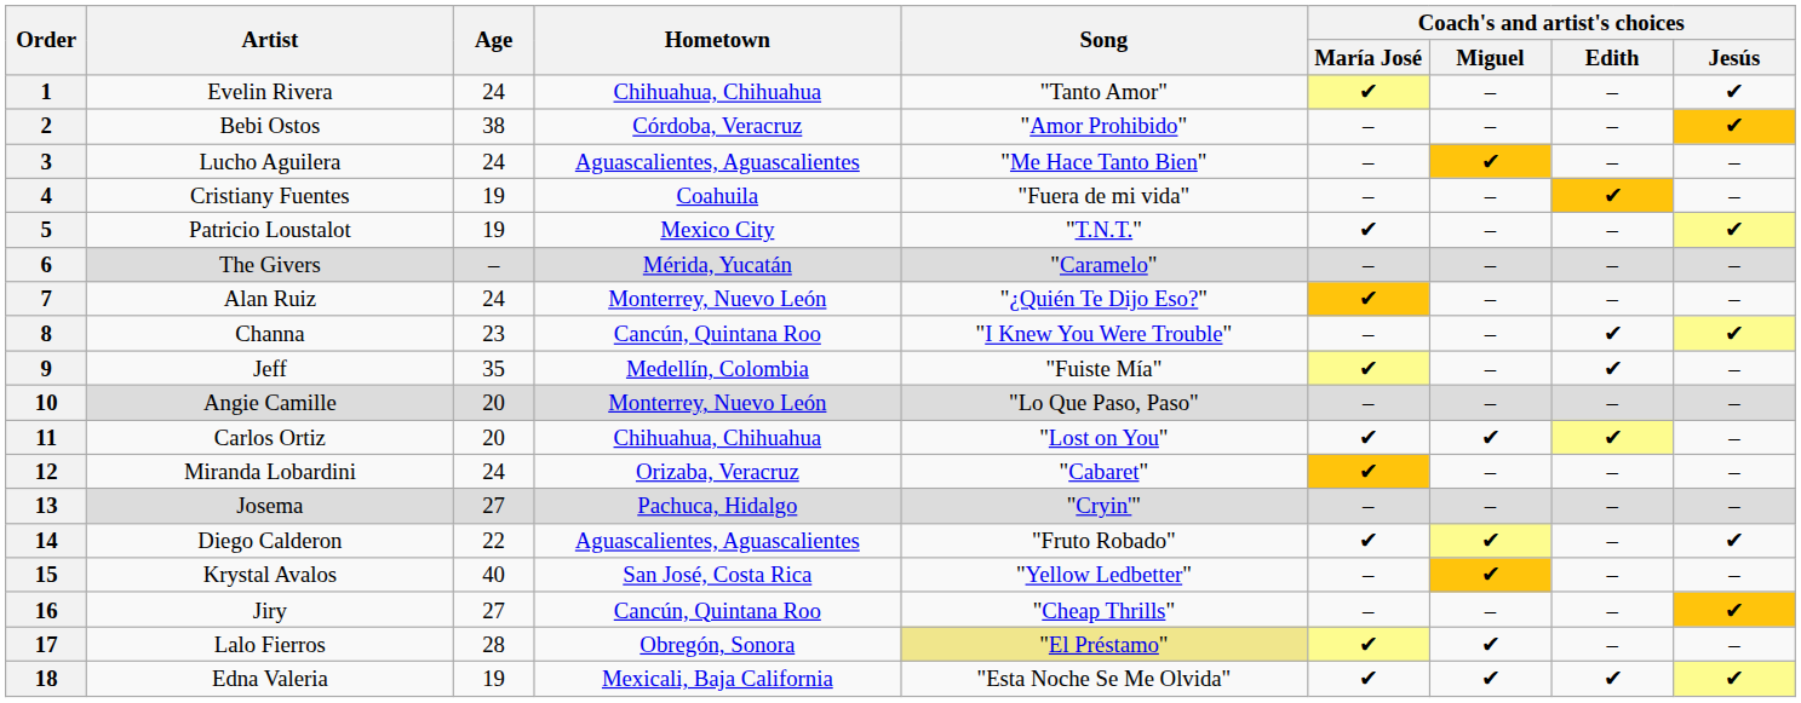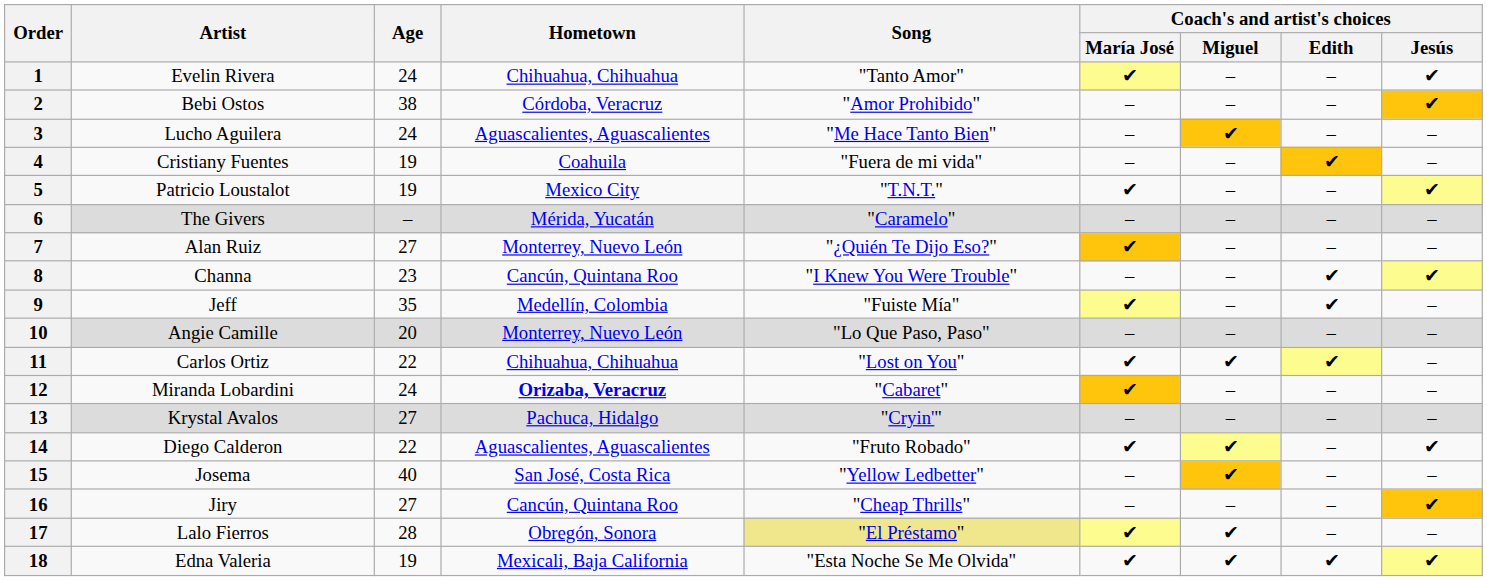 <table class="wikitable" style="text-align:center; line-height:17px; width:100%">
 <tr>
 <th scope="col" rowspan="2" style="width:04%">Order</th>
 <th scope="col" rowspan="2" style="width:18%">Artist</th>
 <th scope="col" rowspan="2" style="width:04%">Age</th>
 <th scope="col" rowspan="2" style="width:18%">Hometown</th>
 <th scope="col" rowspan="2" style="width:20%">Song</th>
 <th scope="col" colspan="4" style="width:24%">Coach's and artist's choices</th>
 </tr>
 <tr>
 <th style="width:06%">María José</th>
 <th style="width:06%">Miguel</th>
 <th style="width:06%">Edith</th>
 <th style="width:06%">Jesús</th>
 </tr>
 <tr>
 <th>1</th>
 <td>Evelin Rivera</td>
 <td>24</td>
 <td><a href='#'>Chihuahua, Chihuahua</a></td>
 <td>"Tanto Amor"</td>
 <td style="background:#fdfc8f">✔</td>
 <td>–</td>
 <td>–</td>
 <td>✔</td>
 </tr>
 <tr>
 <th>2</th>
 <td>Bebi Ostos</td>
 <td>38</td>
 <td><a href='#'>Córdoba, Veracruz</a></td>
 <td>"<a href='#'>Amor Prohibido</a>"</td>
 <td>–</td>
 <td>–</td>
 <td>–</td>
 <td style="background:#ffc40c">✔</td>
 </tr>
 <tr>
 <th>3</th>
 <td>Lucho Aguilera</td>
 <td>24</td>
 <td><a href='#'>Aguascalientes, Aguascalientes</a></td>
 <td>"<a href='#'>Me Hace Tanto Bien</a>"</td>
 <td>–</td>
 <td style="background:#ffc40c">✔</td>
 <td>–</td>
 <td>–</td>
 </tr>
 <tr>
 <th>4</th>
 <td>Cristiany Fuentes</td>
 <td>19</td>
 <td><a href='#'> Coahuila</a></td>
 <td>"Fuera de mi vida"</td>
 <td>–</td>
 <td>–</td>
 <td style="background:#ffc40c">✔</td>
 <td>–</td>
 </tr>
 <tr>
 <th>5</th>
 <td>Patricio Loustalot</td>
 <td>19</td>
 <td><a href='#'>Mexico City</a></td>
 <td>"<a href='#'>T.N.T.</a>"</td>
 <td>✔</td>
 <td>–</td>
 <td>–</td>
 <td style="background:#fdfc8f">✔</td>
 </tr>
 <tr style="background:#dcdcdc">
 <th>6</th>
 <td>The Givers</td>
 <td>–</td>
 <td><a href='#'>Mérida, Yucatán</a></td>
 <td>"<a href='#'>Caramelo</a>"</td>
 <td>–</td>
 <td>–</td>
 <td>–</td>
 <td>–</td>
 </tr>
 <tr>
 <th>7</th>
 <td>Alan Ruiz</td>
-<td>24</td>
+<td>27</td>
 <td><a href='#'>Monterrey, Nuevo León</a></td>
 <td>"<a href='#'>¿Quién Te Dijo Eso?</a>"</td>
 <td style="background:#ffc40c">✔</td>
 <td>–</td>
 <td>–</td>
 <td>–</td>
 </tr>
 <tr>
 <th>8</th>
 <td>Channa</td>
 <td>23</td>
 <td><a href='#'>Cancún, Quintana Roo</a></td>
 <td>"<a href='#'>I Knew You Were Trouble</a>"</td>
 <td>–</td>
 <td>–</td>
 <td>✔</td>
 <td style="background:#fdfc8f">✔</td>
 </tr>
 <tr>
 <th>9</th>
 <td>Jeff</td>
 <td>35</td>
 <td><a href='#'>Medellín, Colombia</a></td>
 <td>"Fuiste Mía"</td>
 <td style="background:#fdfc8f">✔</td>
 <td>–</td>
 <td>✔</td>
 <td>–</td>
 </tr>
 <tr style="background:#dcdcdc">
 <th>10</th>
 <td>Angie Camille</td>
 <td>20</td>
 <td><a href='#'>Monterrey, Nuevo León</a></td>
 <td>"Lo Que Paso, Paso"</td>
 <td>–</td>
 <td>–</td>
 <td>–</td>
 <td>–</td>
 </tr>
 <tr>
 <th>11</th>
 <td>Carlos Ortiz</td>
-<td>20</td>
+<td>22</td>
 <td><a href='#'>Chihuahua, Chihuahua</a></td>
 <td>"<a href='#'>Lost on You</a>"</td>
 <td>✔</td>
 <td>✔</td>
 <td style="background:#fdfc8f">✔</td>
 <td>–</td>
 </tr>
 <tr>
 <th>12</th>
 <td>Miranda Lobardini</td>
 <td>24</td>
-<td><a href='#'>Orizaba, Veracruz</a></td>
+<td><strong><a href='#'>Orizaba, Veracruz</a></strong></td>
 <td>"<a href='#'>Cabaret</a>"</td>
 <td style="background:#ffc40c">✔</td>
 <td>–</td>
 <td>–</td>
 <td>–</td>
 </tr>
 <tr style="background:#dcdcdc">
 <th>13</th>
-<td>Josema</td>
+<td>Krystal Avalos</td>
 <td>27</td>
 <td><a href='#'>Pachuca, Hidalgo</a></td>
 <td>"<a href='#'>Cryin'</a>"</td>
 <td>–</td>
 <td>–</td>
 <td>–</td>
 <td>–</td>
 </tr>
 <tr>
 <th>14</th>
 <td>Diego Calderon</td>
 <td>22</td>
 <td><a href='#'>Aguascalientes, Aguascalientes</a></td>
 <td>"Fruto Robado"</td>
 <td>✔</td>
 <td style="background:#fdfc8f">✔</td>
 <td>–</td>
 <td>✔</td>
 </tr>
 <tr>
 <th>15</th>
-<td>Krystal Avalos</td>
+<td>Josema</td>
 <td>40</td>
 <td><a href='#'>San José, Costa Rica</a></td>
 <td>"<a href='#'>Yellow Ledbetter</a>"</td>
 <td>–</td>
 <td style="background:#ffc40c">✔</td>
 <td>–</td>
 <td>–</td>
 </tr>
 <tr>
 <th>16</th>
 <td>Jiry</td>
 <td>27</td>
 <td><a href='#'>Cancún, Quintana Roo</a></td>
 <td>"<a href='#'>Cheap Thrills</a>"</td>
 <td>–</td>
 <td>–</td>
 <td>–</td>
 <td style="background:#ffc40c">✔</td>
 </tr>
 <tr>
 <th>17</th>
 <td>Lalo Fierros</td>
 <td>28</td>
 <td><a href='#'>Obregón, Sonora</a></td>
 <td style="background: khaki;">"<a href='#'>El Préstamo</a>"</td>
 <td style="background:#fdfc8f">✔</td>
 <td>✔</td>
 <td>–</td>
 <td>–</td>
 </tr>
 <tr>
 <th>18</th>
 <td>Edna Valeria</td>
 <td>19</td>
 <td><a href='#'>Mexicali, Baja California</a></td>
 <td>"Esta Noche Se Me Olvida"</td>
 <td>✔</td>
 <td>✔</td>
 <td>✔</td>
 <td style="background:#fdfc8f">✔</td>
 </tr>
 </table>
